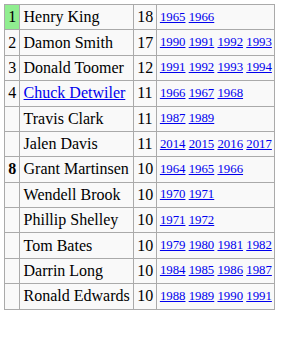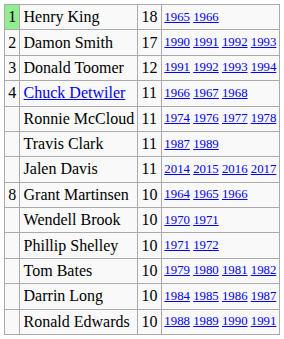 <table class="wikitable">
 <tr>
 </tr>
 <tr>
 <td style="background: lightgreen;">1</td>
 <td>Henry King</td>
 <td>18</td>
 <td style="font-size:80%;"><a href='#'>1965</a> <a href='#'>1966</a></td>
 </tr>
 <tr>
 <td>2</td>
 <td>Damon Smith</td>
 <td>17</td>
 <td style="font-size:80%;"><a href='#'>1990</a> <a href='#'>1991</a> <a href='#'>1992</a> <a href='#'>1993</a></td>
 </tr>
 <tr>
 <td>3</td>
 <td>Donald Toomer</td>
 <td>12</td>
 <td style="font-size:80%;"><a href='#'>1991</a> <a href='#'>1992</a> <a href='#'>1993</a> <a href='#'>1994</a></td>
 </tr>
 <tr>
 <td>4</td>
 <td><a href='#'>Chuck Detwiler</a></td>
 <td>11</td>
 <td style="font-size:80%;"><a href='#'>1966</a> <a href='#'>1967</a> <a href='#'>1968</a></td>
 </tr>
 <tr>
 <td></td>
+<td>Ronnie McCloud</td>
+<td>11</td>
+<td style="font-size:80%;"><a href='#'>1974</a> <a href='#'>1976</a> <a href='#'>1977</a> <a href='#'>1978</a></td>
+</tr>
+<tr>
+<td></td>
 <td>Travis Clark</td>
 <td>11</td>
 <td style="font-size:80%;"><a href='#'>1987</a> <a href='#'>1989</a></td>
 </tr>
 <tr>
 <td></td>
 <td>Jalen Davis</td>
 <td>11</td>
 <td style="font-size:80%;"><a href='#'>2014</a> <a href='#'>2015</a> <a href='#'>2016</a> <a href='#'>2017</a></td>
 </tr>
 <tr>
-<td><strong>8</strong></td>
+<td>8</td>
 <td>Grant Martinsen</td>
 <td>10</td>
 <td style="font-size:80%;"><a href='#'>1964</a> <a href='#'>1965</a> <a href='#'>1966</a></td>
 </tr>
 <tr>
 <td></td>
 <td>Wendell Brook</td>
 <td>10</td>
 <td style="font-size:80%;"><a href='#'>1970</a> <a href='#'>1971</a></td>
 </tr>
 <tr>
 <td></td>
 <td>Phillip Shelley</td>
 <td>10</td>
 <td style="font-size:80%;"><a href='#'>1971</a> <a href='#'>1972</a></td>
 </tr>
 <tr>
 <td></td>
 <td>Tom Bates</td>
 <td>10</td>
 <td style="font-size:80%;"><a href='#'>1979</a> <a href='#'>1980</a> <a href='#'>1981</a> <a href='#'>1982</a></td>
 </tr>
 <tr>
 <td></td>
 <td>Darrin Long</td>
 <td>10</td>
 <td style="font-size:80%;"><a href='#'>1984</a> <a href='#'>1985</a> <a href='#'>1986</a> <a href='#'>1987</a></td>
 </tr>
 <tr>
 <td></td>
 <td>Ronald Edwards</td>
 <td>10</td>
 <td style="font-size:80%;"><a href='#'>1988</a> <a href='#'>1989</a> <a href='#'>1990</a> <a href='#'>1991</a></td>
 </tr>
 </table>
